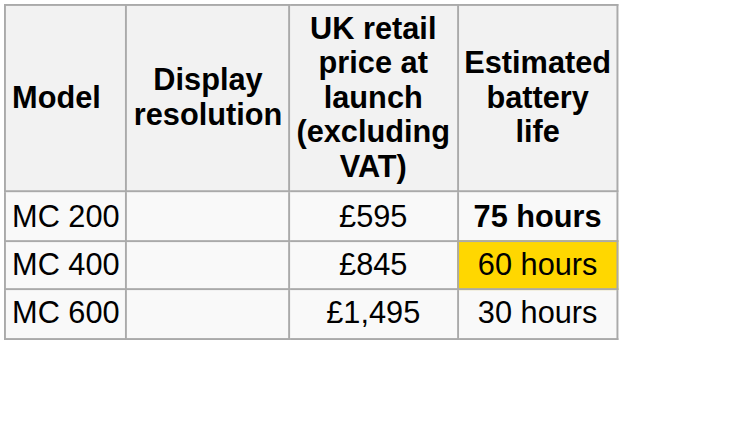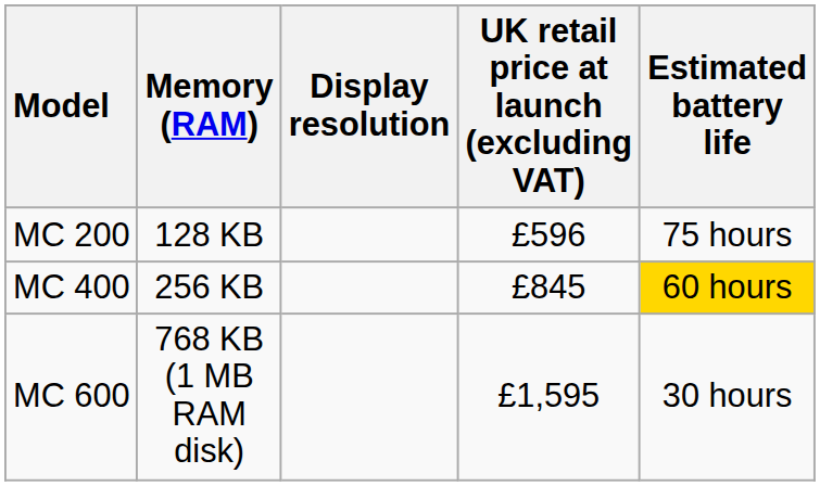 <table class="wikitable sortable">
 <tr>
 <th style="text-align:left">Model</th>
+<th style="text-align:center; width:50px">Memory (<a href='#'>RAM</a>)</th>
 <th style="text-align:center; width:50px">Display resolution</th>
 <th style="text-align:center; width:50px">UK retail price at launch (excluding VAT)</th>
 <th style="text-align:center; width:50px">Estimated battery life</th>
 </tr>
 <tr>
 <td>MC 200</td>
+<td style="text-align:center">128 KB</td>
 <td style="text-align:center"></td>
-<td style="text-align:center">£595</td>
-<td style="text-align:center"><strong>75 hours</strong></td>
+<td style="text-align:center">£596</td>
+<td style="text-align:center">75 hours</td>
 </tr>
 <tr>
 <td>MC 400</td>
+<td style="text-align:center">256 KB</td>
 <td style="text-align:center"></td>
 <td style="text-align:center">£845</td>
 <td style="background: gold; text-align:center">60 hours</td>
 </tr>
 <tr>
 <td>MC 600</td>
+<td style="text-align:center">768 KB (1 MB RAM disk)</td>
 <td style="text-align:center"></td>
-<td style="text-align:center">£1,495</td>
+<td style="text-align:center">£1,595</td>
 <td style="text-align:center">30 hours</td>
 </tr>
 </table>
